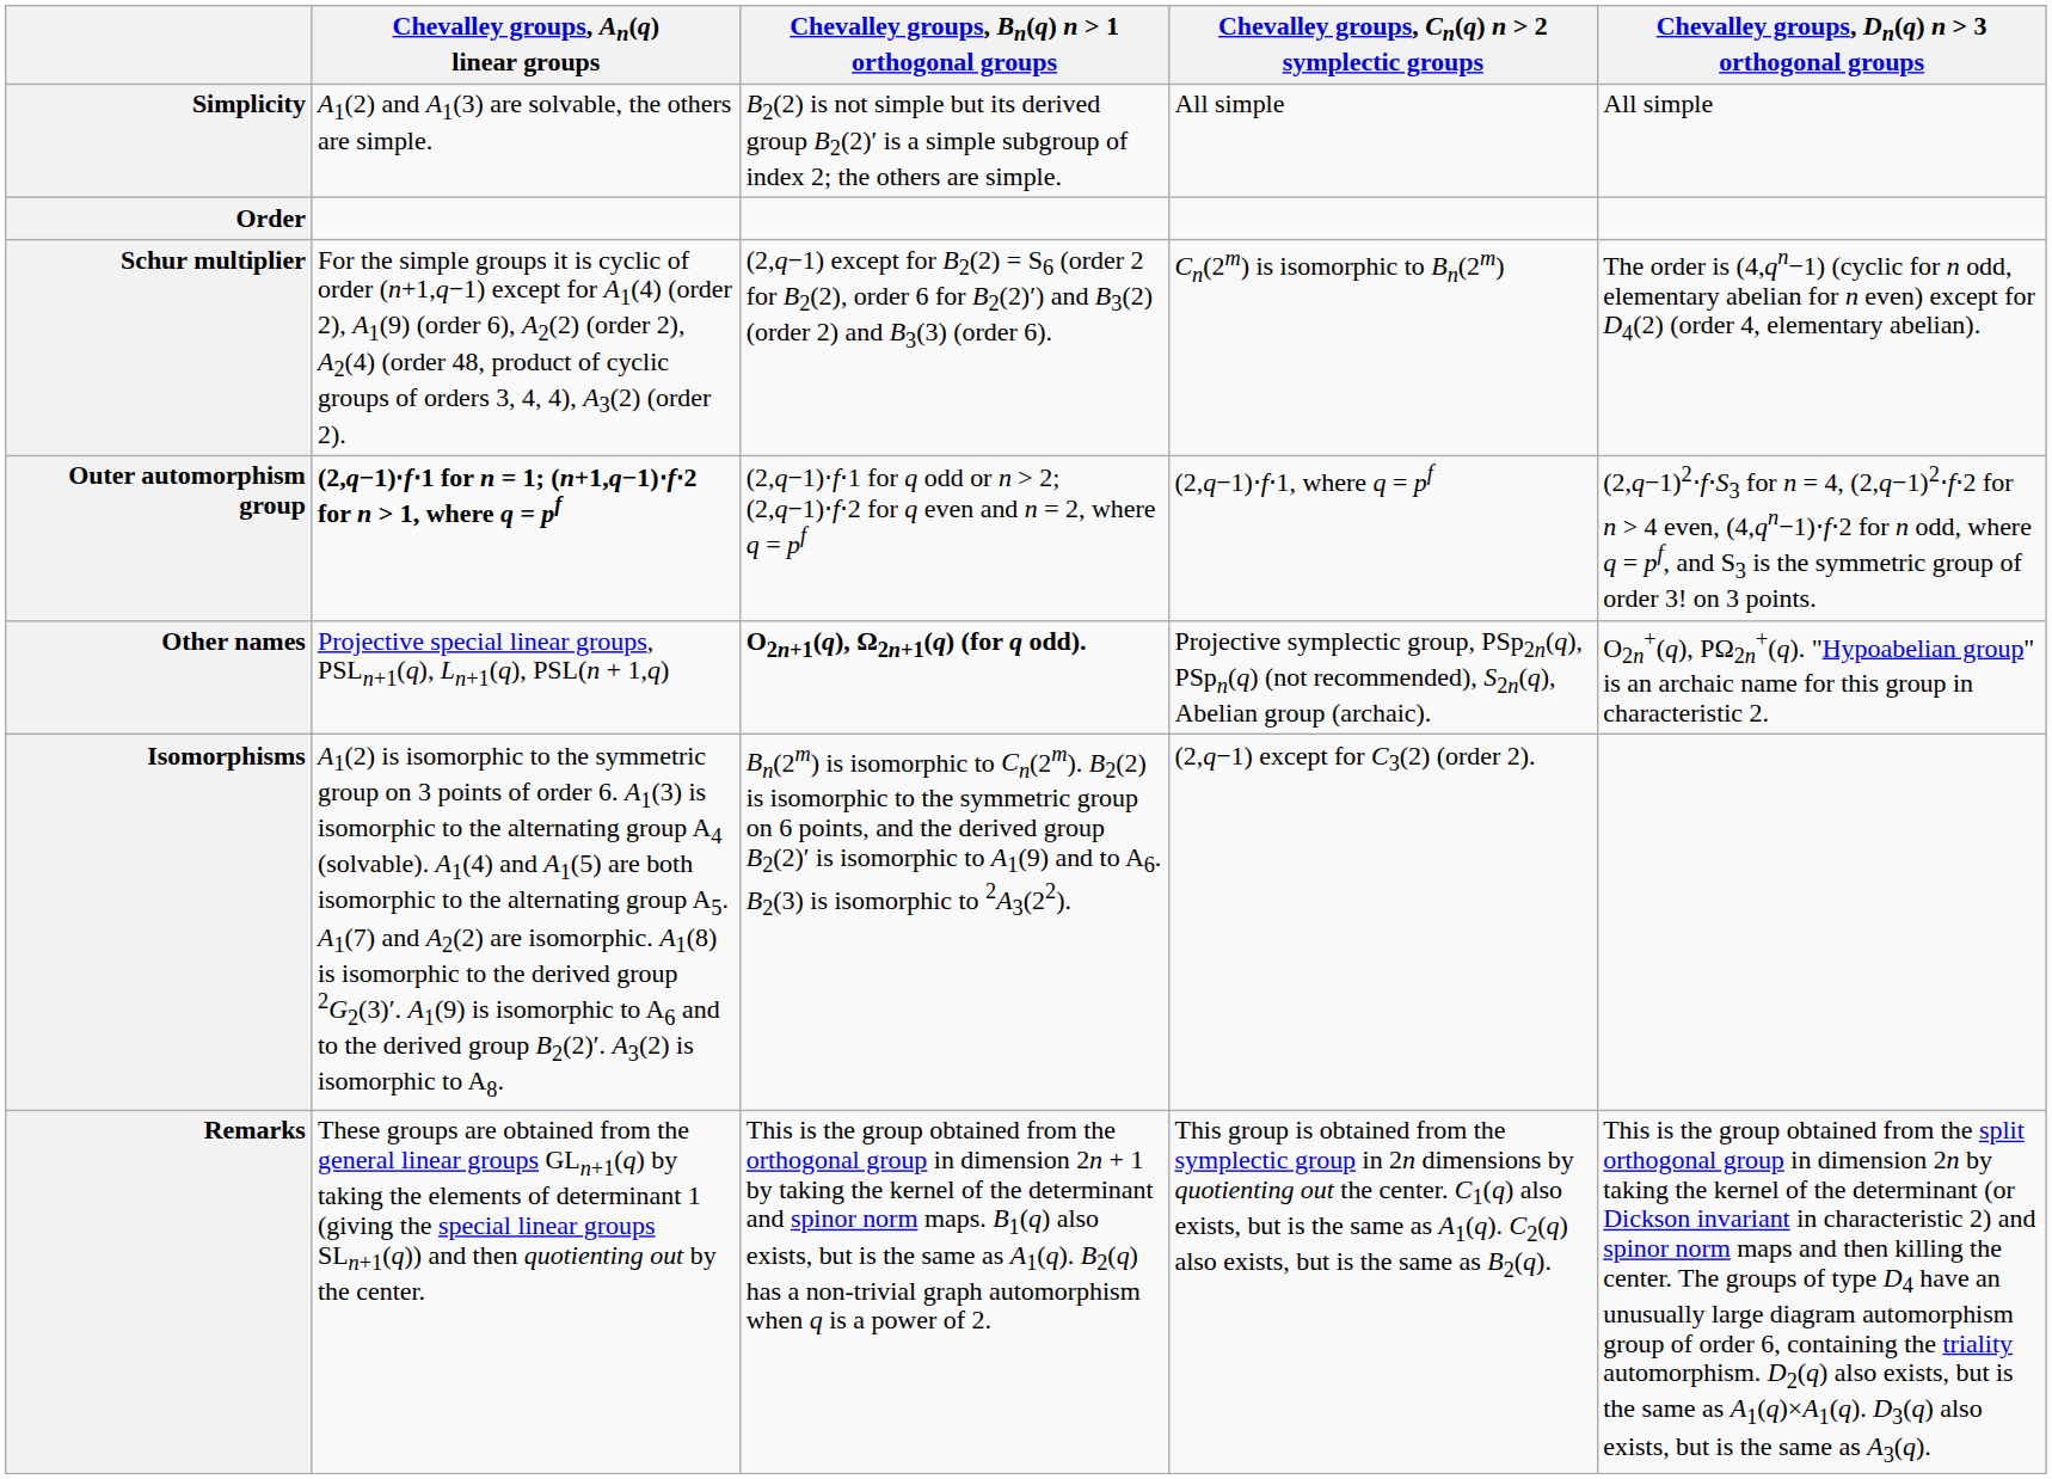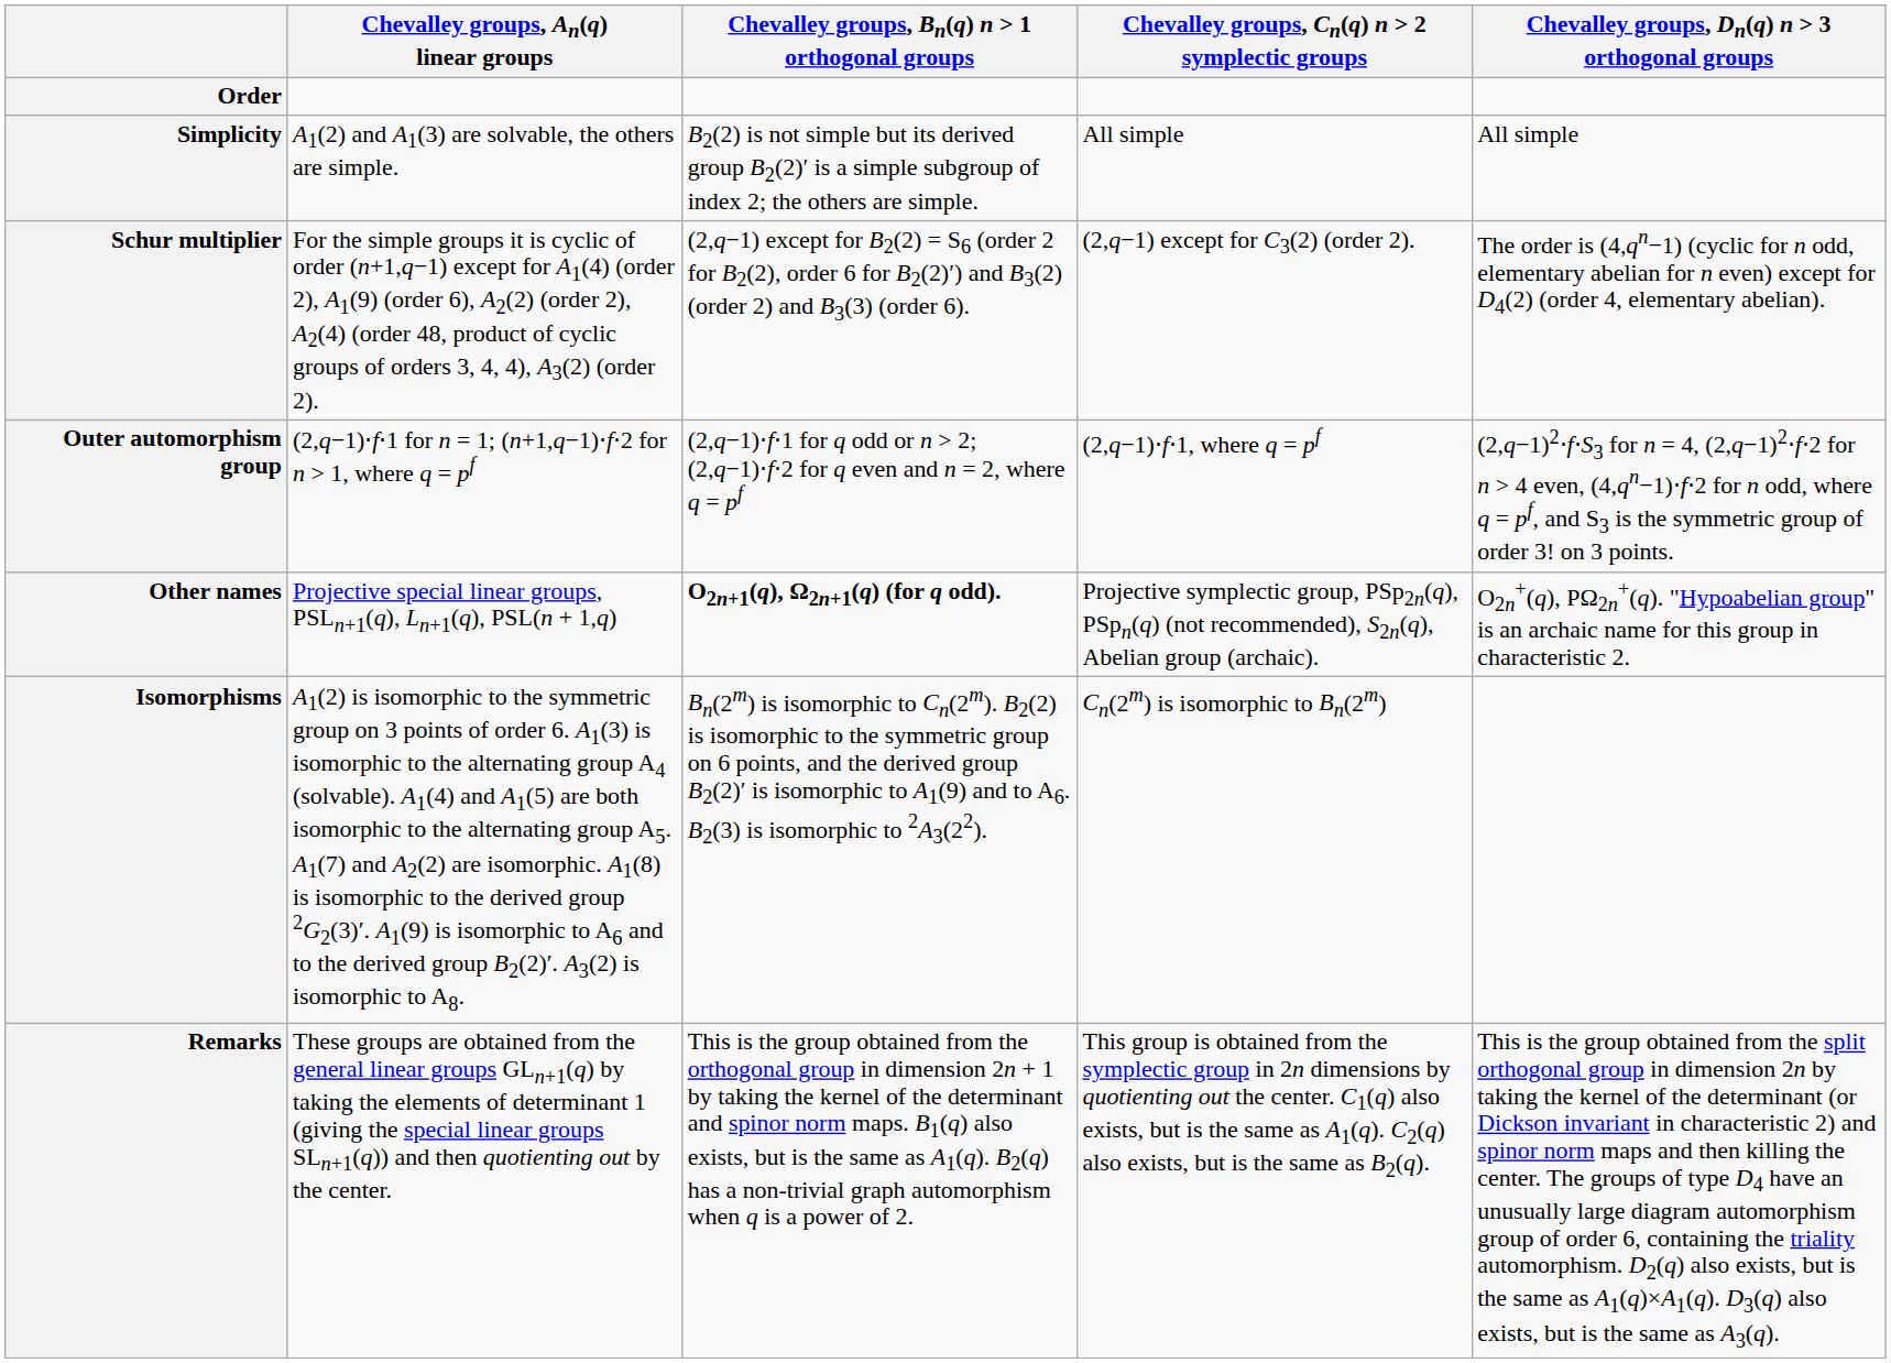 <table class="wikitable">
 <tr>
 <th width="15%"></th>
 <th width="21%"><a href='#'>Chevalley groups</a>, <em>A<sub>n</sub></em>(<em>q</em>) <br>linear groups</th>
 <th width="21%"><a href='#'>Chevalley groups</a>, <em>B<sub>n</sub></em>(<em>q</em>) <em>n</em> > 1<br><a href='#'>orthogonal groups</a></th>
 <th width="21%"><a href='#'>Chevalley groups</a>, <em>C<sub>n</sub></em>(<em>q</em>) <em>n</em> > 2<br><a href='#'>symplectic groups</a></th>
 <th width="22%"><a href='#'>Chevalley groups</a>, <em>D<sub>n</sub></em>(<em>q</em>) <em>n</em> > 3<br><a href='#'>orthogonal groups</a></th>
 </tr>
 <tr style="vertical-align:top;">
+<th style="text-align: right;">Order</th>
+<td></td>
+<td></td>
+<td></td>
+<td></td>
+</tr>
+<tr style="vertical-align:top;">
 <th style="text-align: right;">Simplicity</th>
 <td><em>A</em><sub>1</sub>(2) and <em>A</em><sub>1</sub>(3) are solvable, the others are simple.</td>
 <td><em>B</em><sub>2</sub>(2) is not simple but its derived group <em>B</em><sub>2</sub>(2)′ is a simple subgroup of index 2; the others are simple.</td>
 <td>All simple</td>
 <td>All simple</td>
 </tr>
 <tr style="vertical-align:top;">
-<th style="text-align: right;">Order</th>
-<td></td>
-<td></td>
-<td></td>
-<td></td>
-</tr>
-<tr style="vertical-align:top;">
 <th style="text-align: right;">Schur multiplier</th>
 <td>For the simple groups it is cyclic of order (<em>n</em>+1,<em>q</em>−1) except for <em>A</em><sub>1</sub>(4) (order 2), <em>A</em><sub>1</sub>(9) (order 6), <em>A</em><sub>2</sub>(2) (order 2), <em>A</em><sub>2</sub>(4) (order 48, product of cyclic groups of orders 3, 4, 4), <em>A</em><sub>3</sub>(2) (order 2).</td>
 <td>(2,<em>q</em>−1) except for <em>B</em><sub>2</sub>(2) = S<sub>6</sub> (order 2 for <em>B</em><sub>2</sub>(2), order 6 for <em>B</em><sub>2</sub>(2)′) and <em>B</em><sub>3</sub>(2) (order 2) and <em>B</em><sub>3</sub>(3) (order 6).</td>
-<td><em>C<sub>n</sub></em>(2<sup><em>m</em></sup>)  is isomorphic to <em>B<sub>n</sub></em>(2<sup><em>m</em></sup>)</td>
+<td>(2,<em>q</em>−1) except for <em>C</em><sub>3</sub>(2) (order 2).</td>
 <td>The order is (4,<em>q<sup>n</sup></em>−1) (cyclic for <em>n</em> odd, elementary abelian for <em>n</em> even) except for <em>D</em><sub>4</sub>(2) (order 4, elementary abelian).</td>
 </tr>
 <tr style="vertical-align:top;">
 <th style="text-align: right;">Outer automorphism group</th>
-<td><strong>(2,<em>q</em>−1)⋅<em>f</em>⋅1 for <em>n</em> = 1; (<em>n</em>+1,<em>q</em>−1)⋅<em>f</em>⋅2 for <em>n</em> > 1, where <em>q</em> = <em>p<sup>f</sup></em></strong></td>
+<td>(2,<em>q</em>−1)⋅<em>f</em>⋅1 for <em>n</em> = 1; (<em>n</em>+1,<em>q</em>−1)⋅<em>f</em>⋅2 for <em>n</em> > 1, where <em>q</em> = <em>p<sup>f</sup></em></td>
 <td>(2,<em>q</em>−1)⋅<em>f</em>⋅1 for <em>q</em> odd or <em>n</em> > 2; (2,<em>q</em>−1)⋅<em>f</em>⋅2 for <em>q</em> even and <em>n</em> = 2, where <em>q</em> = <em>p<sup>f</sup></em></td>
 <td>(2,<em>q</em>−1)⋅<em>f</em>⋅1, where <em>q</em> = <em>p<sup>f</sup></em></td>
 <td>(2,<em>q</em>−1)<sup>2</sup>⋅<em>f</em>⋅<em>S</em><sub>3</sub> for <em>n</em> = 4, (2,<em>q</em>−1)<sup>2</sup>⋅<em>f</em>⋅2 for <em>n</em> > 4 even, (4,<em>q<sup>n</sup></em>−1)⋅<em>f</em>⋅2 for <em>n</em> odd, where <em>q</em> = <em>p<sup>f</sup></em>, and S<sub>3</sub> is the symmetric group of order 3! on 3 points.</td>
 </tr>
 <tr style="vertical-align:top;">
 <th style="text-align: right;">Other names</th>
 <td><a href='#'>Projective special linear groups</a>, PSL<sub><em>n</em>+1</sub>(<em>q</em>), <em>L</em><sub><em>n</em>+1</sub>(<em>q</em>), PSL(<em>n</em> + 1,<em>q</em>)</td>
 <td><strong>O<sub>2<em>n</em>+1</sub>(<em>q</em>), Ω<sub>2<em>n</em>+1</sub>(<em>q</em>) (for <em>q</em> odd).</strong></td>
 <td>Projective symplectic group, PSp<sub>2<em>n</em></sub>(<em>q</em>), PSp<sub><em>n</em></sub>(<em>q</em>) (not recommended), <em>S</em><sub>2<em>n</em></sub>(<em>q</em>), Abelian group (archaic).</td>
 <td>O<sub>2<em>n</em></sub><sup>+</sup>(<em>q</em>), PΩ<sub>2<em>n</em></sub><sup>+</sup>(<em>q</em>). "<a href='#'>Hypoabelian group</a>" is an archaic name for this group in characteristic 2.</td>
 </tr>
 <tr style="vertical-align:top;">
 <th style="text-align: right;">Isomorphisms</th>
 <td><em>A</em><sub>1</sub>(2) is isomorphic to the symmetric group on 3 points of order 6. <em>A</em><sub>1</sub>(3) is isomorphic to the alternating group A<sub>4</sub> (solvable).  <em>A</em><sub>1</sub>(4) and <em>A</em><sub>1</sub>(5) are both isomorphic to the alternating group  A<sub>5</sub>. <em>A</em><sub>1</sub>(7) and  <em>A</em><sub>2</sub>(2) are isomorphic. <em>A</em><sub>1</sub>(8) is isomorphic to the derived group <sup>2</sup><em>G</em><sub>2</sub>(3)′. <em>A</em><sub>1</sub>(9) is isomorphic to A<sub>6</sub> and to the derived group <em>B</em><sub>2</sub>(2)′. <em>A</em><sub>3</sub>(2) is isomorphic to A<sub>8</sub>.</td>
 <td><em>B<sub>n</sub></em>(2<sup><em>m</em></sup>)  is isomorphic to <em>C<sub>n</sub></em>(2<sup><em>m</em></sup>). <em>B</em><sub>2</sub>(2) is isomorphic to the symmetric group on 6 points, and the derived group <em>B</em><sub>2</sub>(2)′ is isomorphic to <em>A</em><sub>1</sub>(9) and to A<sub>6</sub>. <em>B</em><sub>2</sub>(3) is isomorphic to <sup>2</sup><em>A</em><sub>3</sub>(2<sup>2</sup>).</td>
-<td>(2,<em>q</em>−1) except for <em>C</em><sub>3</sub>(2) (order 2).</td>
+<td><em>C<sub>n</sub></em>(2<sup><em>m</em></sup>)  is isomorphic to <em>B<sub>n</sub></em>(2<sup><em>m</em></sup>)</td>
 <td></td>
 </tr>
 <tr style="vertical-align:top;">
 <th style="text-align: right;">Remarks</th>
 <td>These groups are obtained from the <a href='#'>general linear groups</a> GL<sub><em>n</em>+1</sub>(<em>q</em>) by taking the elements of determinant 1 (giving the <a href='#'>special linear groups</a> SL<sub><em>n</em>+1</sub>(<em>q</em>)) and then <em>quotienting out</em> by the center.</td>
 <td>This is the group obtained from the <a href='#'>orthogonal group</a> in dimension  2<em>n</em> + 1 by taking the kernel of the determinant and <a href='#'>spinor norm</a> maps. <em>B</em><sub>1</sub>(<em>q</em>) also exists, but is the same as <em>A</em><sub>1</sub>(<em>q</em>). <em>B</em><sub>2</sub>(<em>q</em>) has a non-trivial graph automorphism when <em>q</em> is a power of 2.</td>
 <td>This group is obtained from the <a href='#'>symplectic group</a> in 2<em>n</em> dimensions by <em>quotienting out</em> the center. <em>C</em><sub>1</sub>(<em>q</em>) also exists, but is the same as <em>A</em><sub>1</sub>(<em>q</em>). <em>C</em><sub>2</sub>(<em>q</em>) also exists, but is the same as <em>B</em><sub>2</sub>(<em>q</em>).</td>
 <td>This is the group obtained from the <a href='#'>split orthogonal group</a> in dimension  2<em>n</em> by taking the kernel of the determinant (or <a href='#'>Dickson invariant</a> in characteristic 2) and <a href='#'>spinor norm</a> maps and then killing the center. The groups of type <em>D</em><sub>4</sub> have an unusually large diagram automorphism group of order 6, containing the <a href='#'>triality</a> automorphism. <em>D</em><sub>2</sub>(<em>q</em>) also exists, but is the same as <em>A</em><sub>1</sub>(<em>q</em>)×<em>A</em><sub>1</sub>(<em>q</em>). <em>D</em><sub>3</sub>(<em>q</em>) also exists, but is the same as <em>A</em><sub>3</sub>(<em>q</em>).</td>
 </tr>
 </table>
